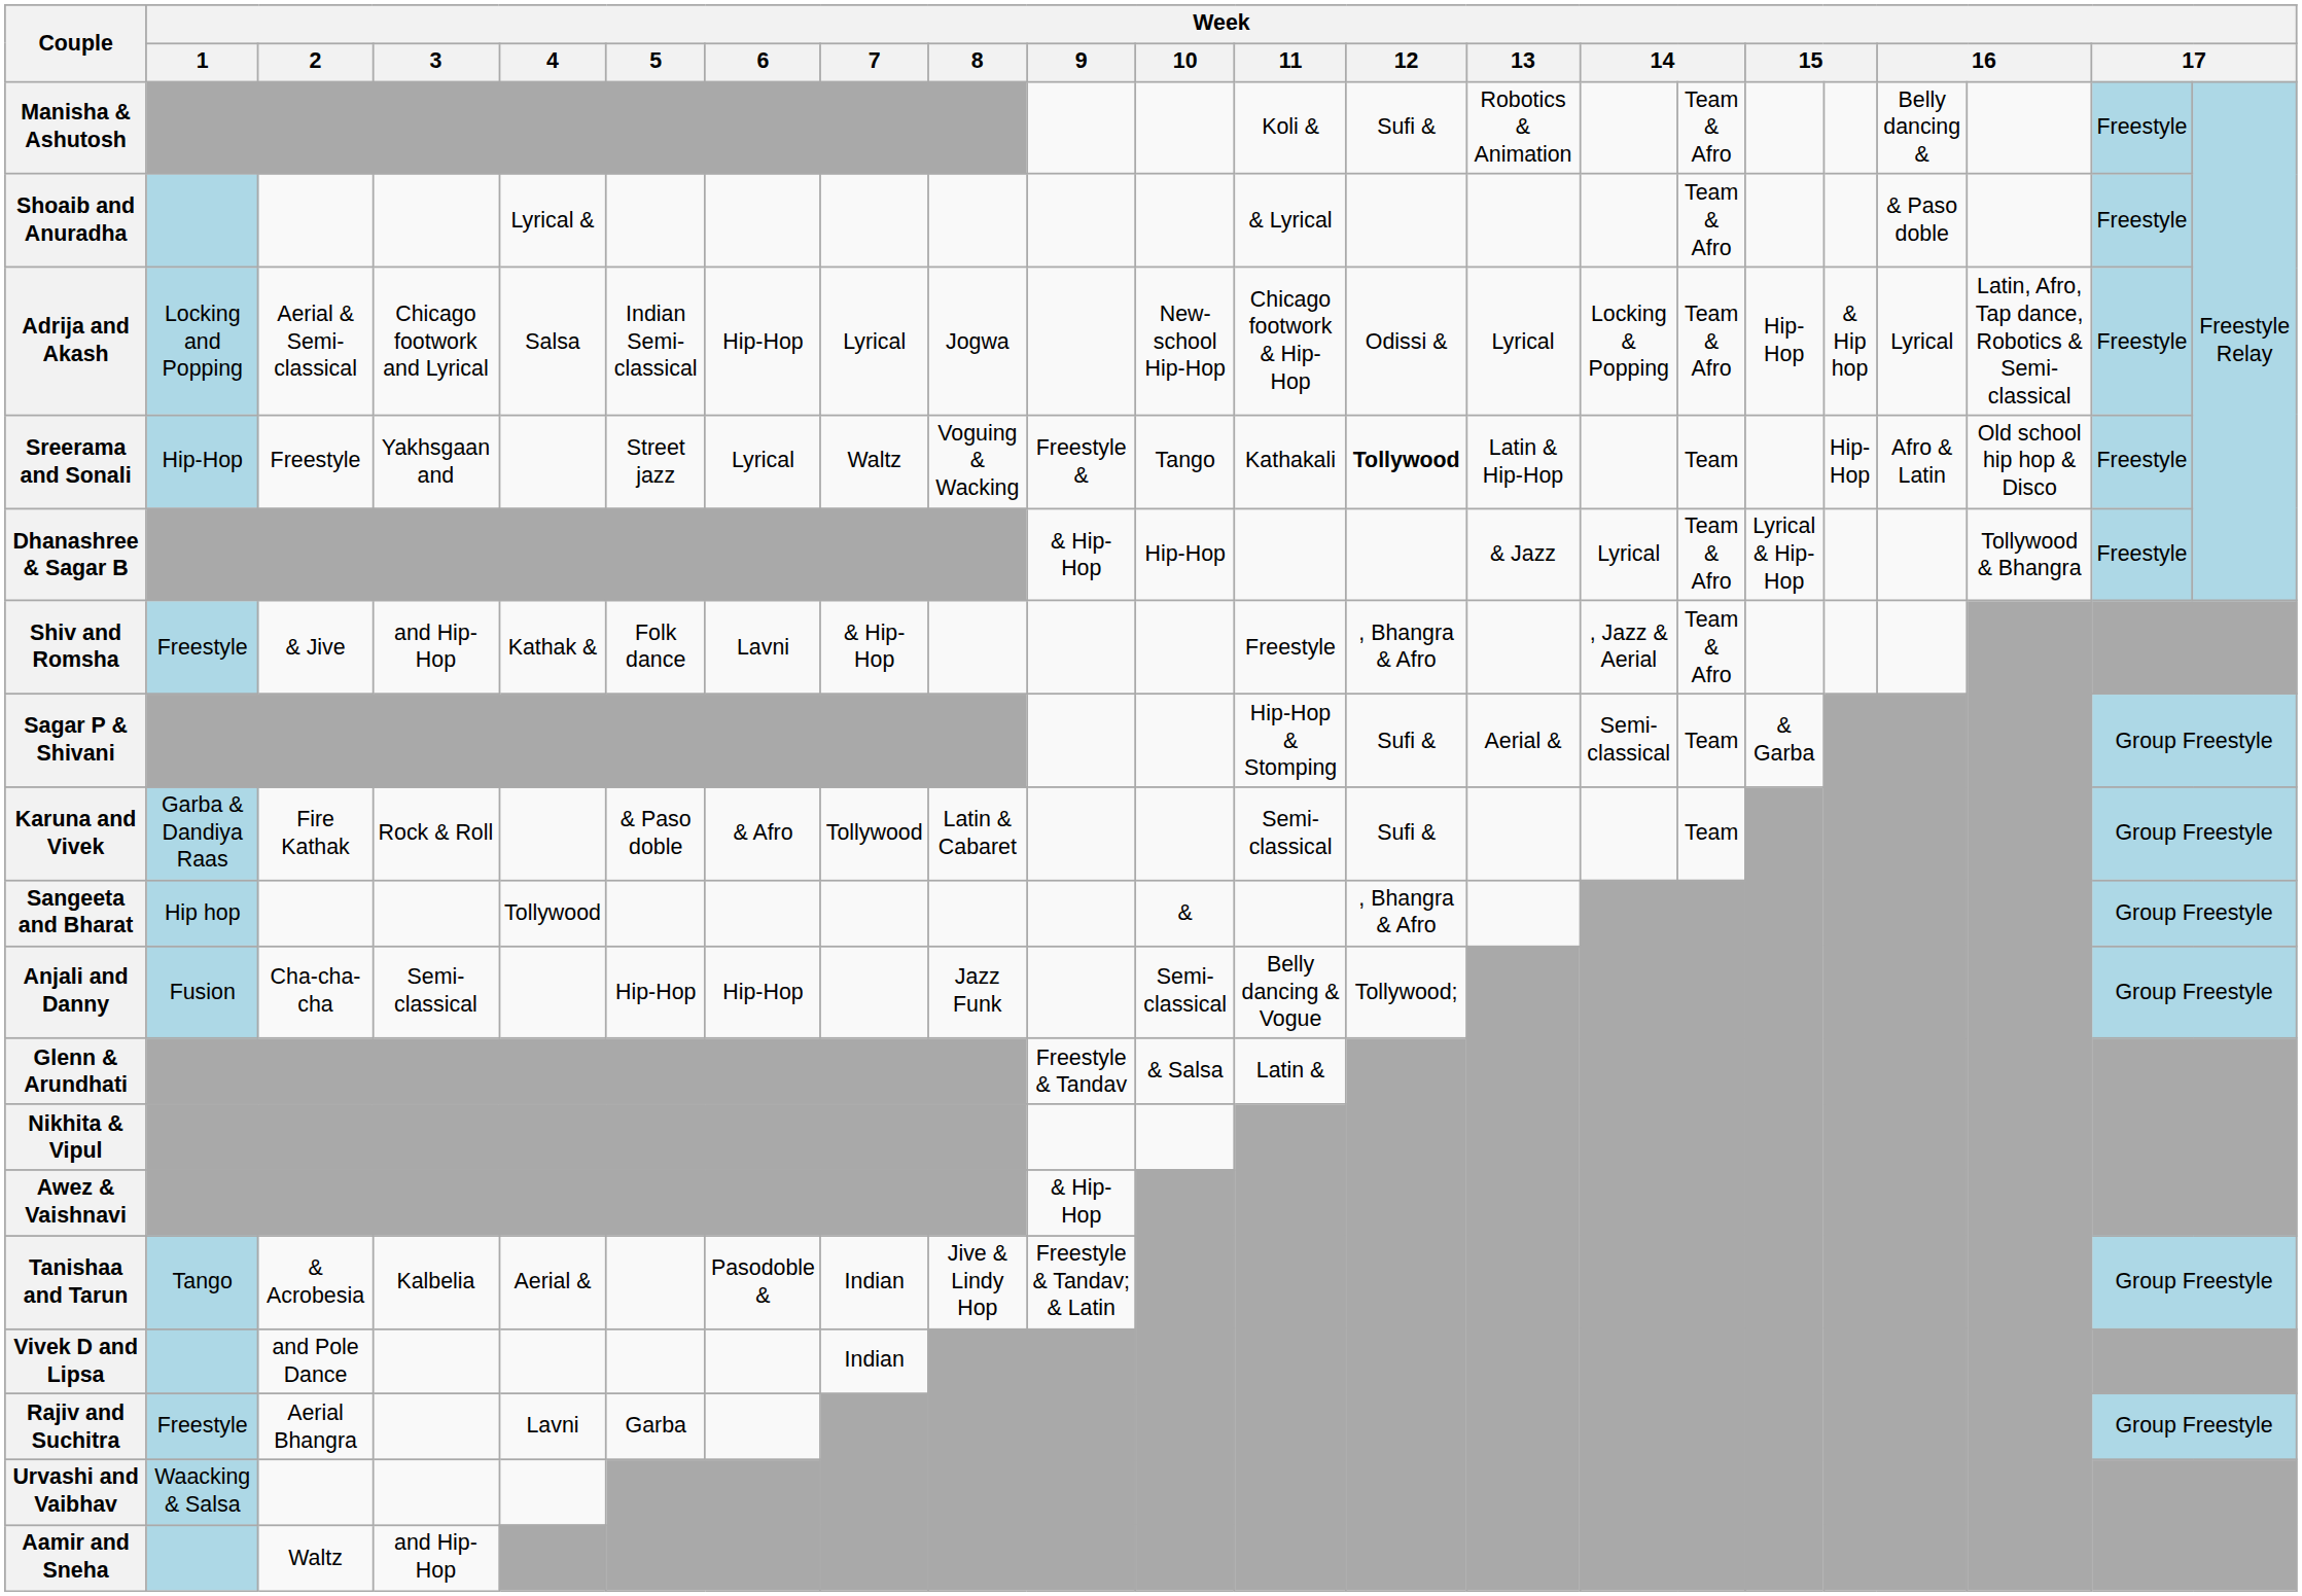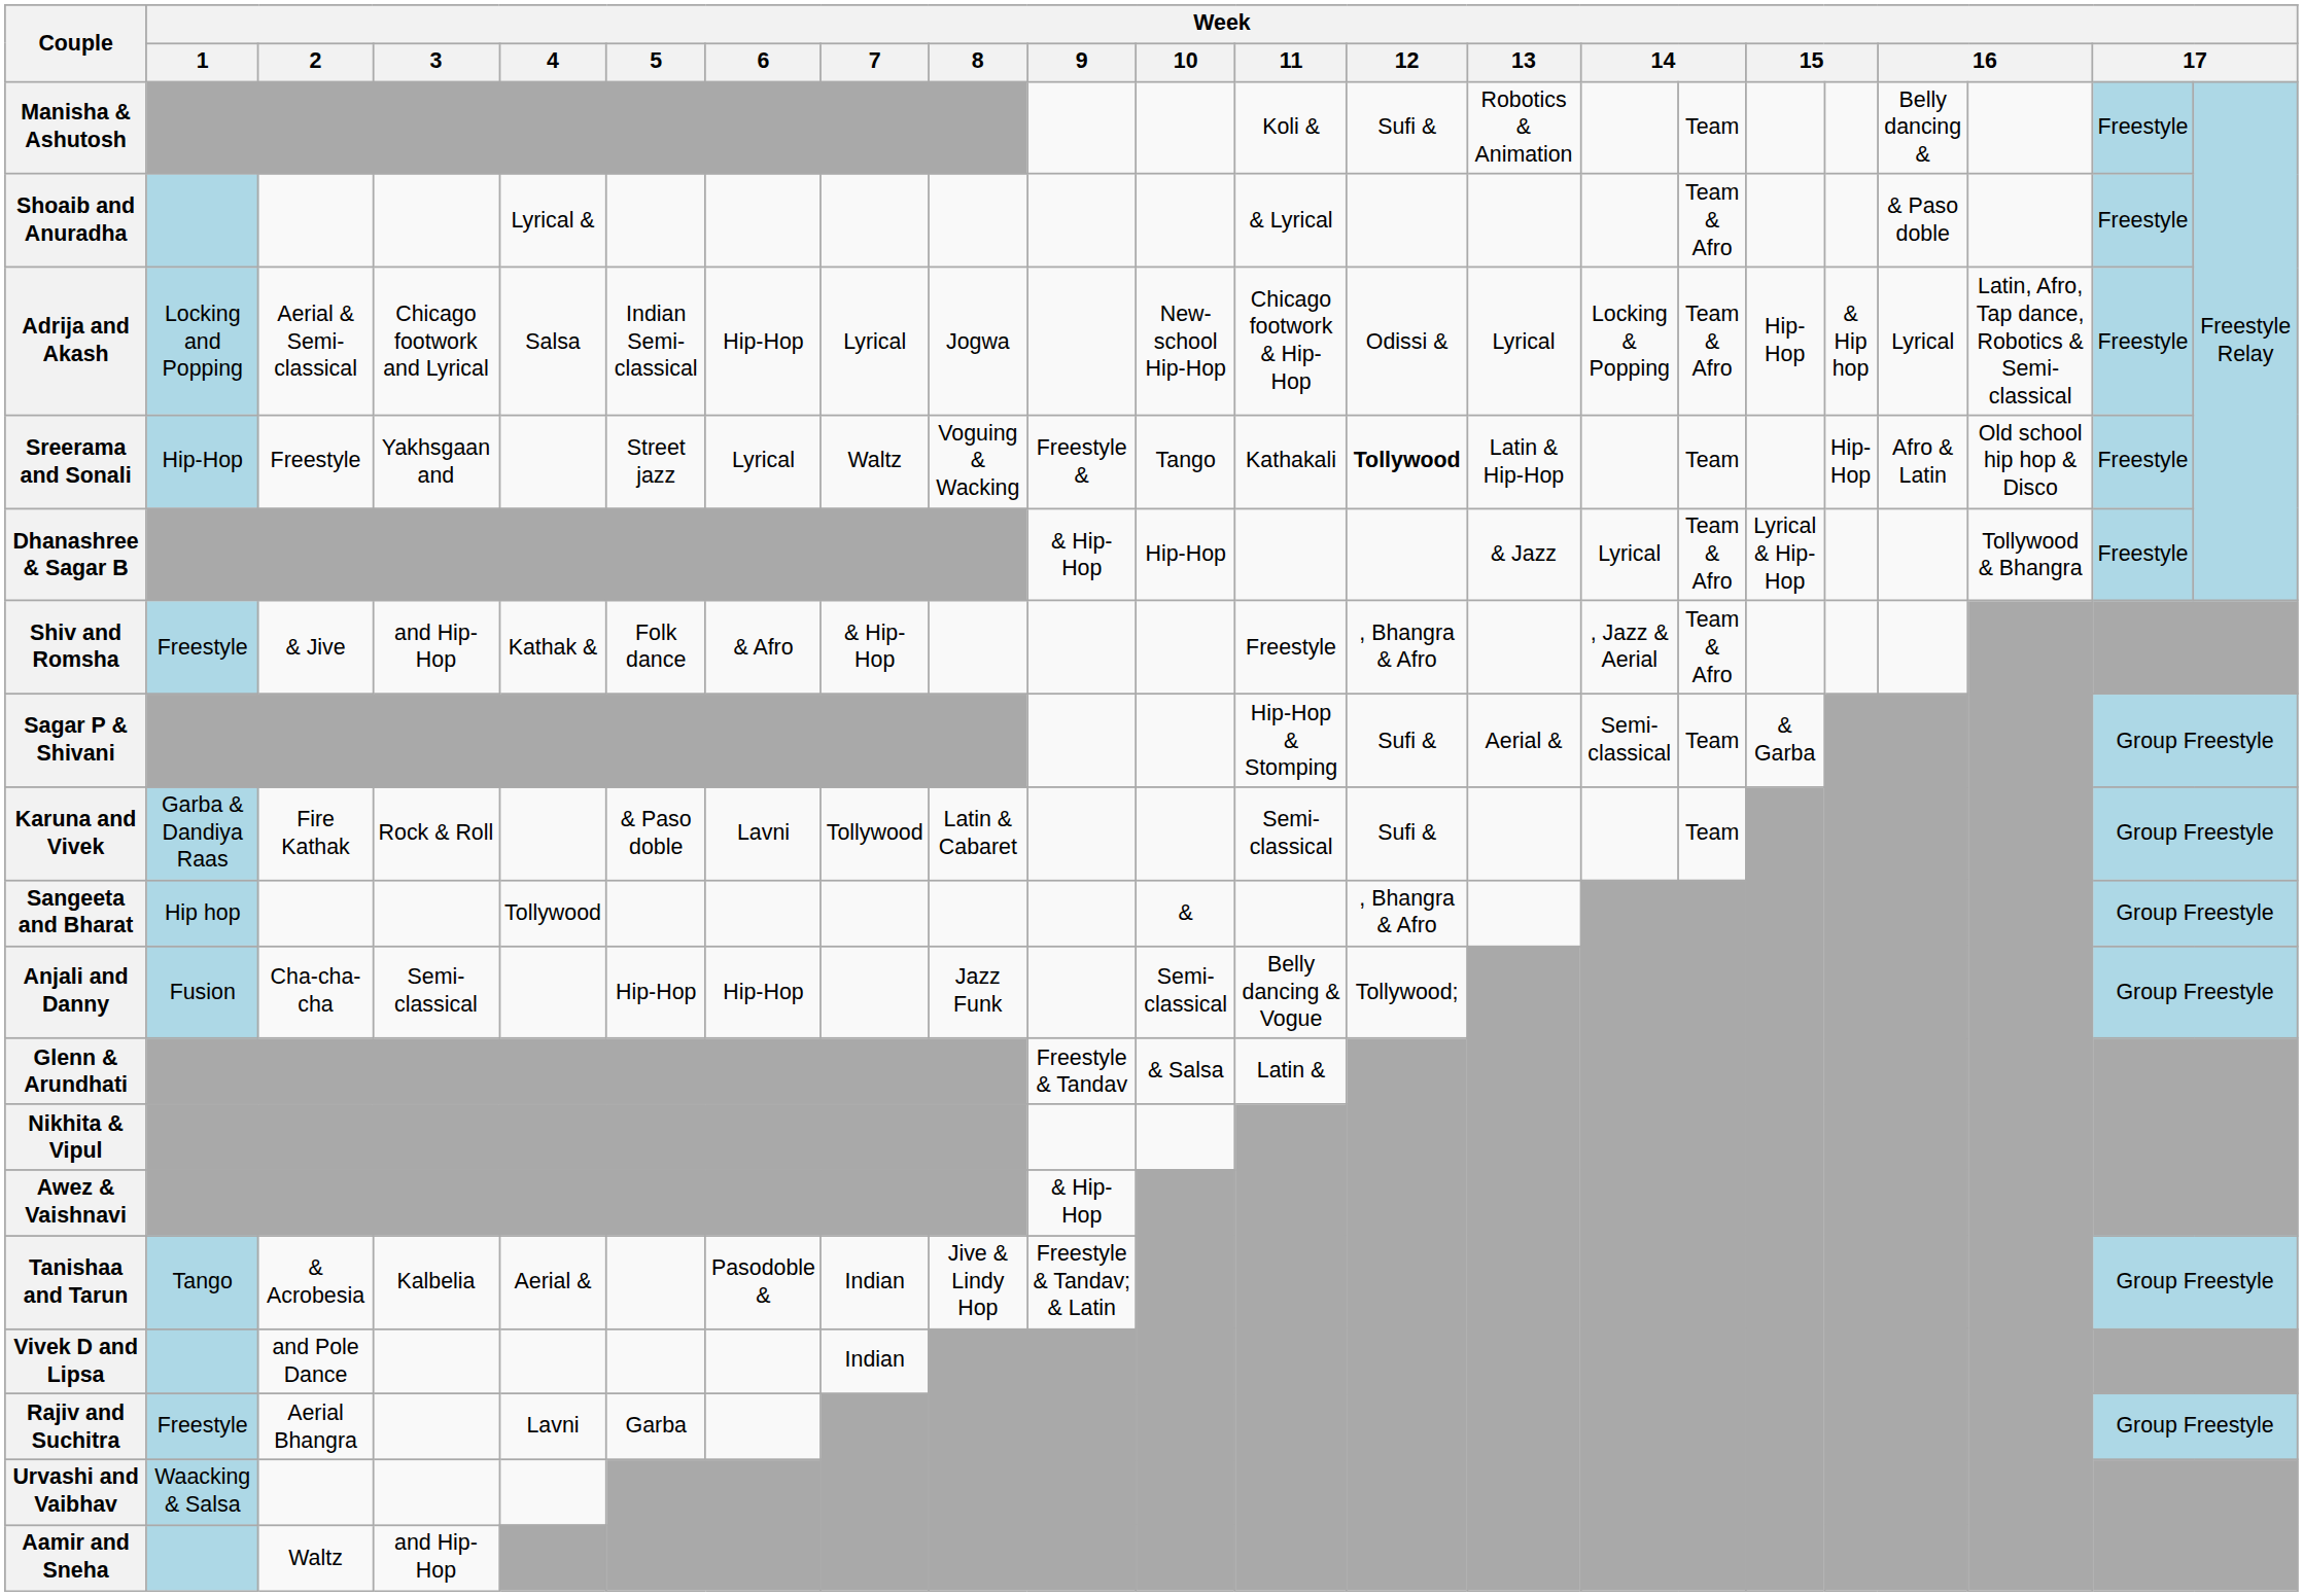 <table class="wikitable unsortable" style="text-align:center; font-size:75%; line-height:15px">
 <tr>
 <th rowspan="2">Couple</th>
 <th colspan="21">Week</th>
 </tr>
 <tr>
 <th>1</th>
 <th>2</th>
 <th>3</th>
 <th>4</th>
 <th>5</th>
 <th>6</th>
 <th>7</th>
 <th>8</th>
 <th>9</th>
 <th>10</th>
 <th>11</th>
 <th>12</th>
 <th>13</th>
 <th colspan="2">14</th>
 <th colspan="2">15</th>
 <th colspan="2">16</th>
 <th colspan="2">17</th>
 </tr>
 <tr>
 <th>Manisha & Ashutosh</th>
 <td colspan="8" bgcolor=darkgrey></td>
 <td></td>
 <td></td>
 <td>Koli & </td>
 <td>Sufi & </td>
 <td>Robotics & Animation</td>
 <td></td>
-<td>Team  & Afro</td>
+<td>Team </td>
 <td></td>
 <td></td>
 <td>Belly dancing & </td>
 <td></td>
 <td bgcolor=lightblue>Freestyle</td>
 <td rowspan="5" bgcolor=lightblue>Freestyle Relay</td>
 </tr>
 <tr>
 <th scope="row">Shoaib and Anuradha</th>
 <td bgcolor="lightblue"></td>
 <td></td>
 <td></td>
 <td>Lyrical & </td>
 <td></td>
 <td></td>
 <td></td>
 <td></td>
 <td></td>
 <td></td>
 <td> & Lyrical</td>
 <td></td>
 <td></td>
 <td></td>
 <td>Team  & Afro</td>
 <td></td>
 <td></td>
 <td> & Paso doble</td>
 <td></td>
 <td bgcolor=lightblue>Freestyle</td>
 </tr>
 <tr>
 <th scope="row">Adrija and Akash</th>
 <td bgcolor="lightblue">Locking and Popping</td>
 <td>Aerial & Semi-classical</td>
 <td>Chicago footwork and Lyrical</td>
 <td>Salsa</td>
 <td>Indian Semi-classical</td>
 <td>Hip-Hop</td>
 <td>Lyrical</td>
 <td>Jogwa</td>
 <td></td>
 <td>New-school Hip-Hop</td>
 <td>Chicago footwork & Hip-Hop</td>
 <td>Odissi & </td>
 <td>Lyrical</td>
 <td>Locking & Popping</td>
 <td>Team  & Afro</td>
 <td>Hip-Hop</td>
 <td> & Hip hop</td>
 <td>Lyrical</td>
 <td>Latin, Afro, Tap dance, Robotics & Semi-classical</td>
 <td bgcolor=lightblue>Freestyle</td>
 </tr>
 <tr>
 <th>Sreerama and Sonali</th>
 <td bgcolor="lightblue">Hip-Hop</td>
 <td>Freestyle</td>
 <td>Yakhsgaan and </td>
 <td></td>
 <td>Street jazz</td>
 <td>Lyrical</td>
 <td>Waltz</td>
 <td>Voguing & Wacking</td>
 <td>Freestyle & </td>
 <td>Tango</td>
 <td>Kathakali</td>
 <td><strong>Tollywood</strong></td>
 <td>Latin & Hip-Hop</td>
 <td></td>
 <td>Team </td>
 <td></td>
 <td>Hip-Hop</td>
 <td>Afro & Latin</td>
 <td>Old school hip hop & Disco</td>
 <td bgcolor=lightblue>Freestyle</td>
 </tr>
 <tr>
 <th>Dhanashree & Sagar B</th>
 <td colspan="8" bgcolor=darkgrey></td>
 <td> & Hip-Hop</td>
 <td>Hip-Hop</td>
 <td></td>
 <td></td>
 <td> & Jazz</td>
 <td>Lyrical</td>
 <td>Team  & Afro</td>
 <td>Lyrical & Hip-Hop</td>
 <td></td>
 <td></td>
 <td>Tollywood & Bhangra</td>
 <td bgcolor=lightblue>Freestyle</td>
 </tr>
 <tr>
 <th scope="row">Shiv and Romsha</th>
 <td bgcolor="lightblue">Freestyle</td>
 <td> & Jive</td>
 <td> and Hip-Hop</td>
 <td>Kathak & </td>
 <td>Folk dance</td>
-<td>Lavni</td>
+<td> & Afro</td>
 <td> & Hip-Hop</td>
 <td></td>
 <td></td>
 <td></td>
 <td>Freestyle</td>
 <td>, Bhangra & Afro</td>
 <td></td>
 <td>, Jazz & Aerial</td>
 <td>Team  & Afro</td>
 <td></td>
 <td></td>
 <td></td>
 <td rowspan="13" bgcolor="darkgrey"></td>
 <td colspan="2" bgcolor=darkgrey></td>
 </tr>
 <tr>
 <th>Sagar P & Shivani</th>
 <td colspan="8" bgcolor=darkgrey></td>
 <td></td>
 <td></td>
 <td>Hip-Hop & Stomping</td>
 <td>Sufi & </td>
 <td>Aerial & </td>
 <td>Semi-classical</td>
 <td>Team </td>
 <td> & Garba</td>
 <td colspan="2" rowspan="12" bgcolor=darkgrey></td>
 <td colspan="2" bgcolor=lightblue>Group Freestyle</td>
 </tr>
 <tr>
 <th scope="row">Karuna and Vivek</th>
 <td bgcolor="lightblue">Garba & Dandiya Raas</td>
 <td>Fire Kathak</td>
 <td>Rock & Roll</td>
 <td></td>
 <td> & Paso doble</td>
-<td> & Afro</td>
+<td>Lavni</td>
 <td>Tollywood</td>
 <td>Latin & Cabaret</td>
 <td></td>
 <td></td>
 <td>Semi-classical</td>
 <td>Sufi & </td>
 <td></td>
 <td></td>
 <td>Team </td>
 <td rowspan="11" bgcolor=darkgrey></td>
 <td colspan="2" bgcolor=lightblue>Group Freestyle</td>
 </tr>
 <tr>
 <th scope="row">Sangeeta and Bharat</th>
 <td bgcolor="lightblue">Hip hop</td>
 <td></td>
 <td></td>
 <td>Tollywood</td>
 <td></td>
 <td></td>
 <td></td>
 <td></td>
 <td></td>
 <td> & </td>
 <td></td>
 <td>, Bhangra & Afro</td>
 <td></td>
 <td colspan="2" rowspan="10" bgcolor=darkgrey></td>
 <td colspan="2" bgcolor=lightblue>Group Freestyle</td>
 </tr>
 <tr>
 <th scope="row">Anjali and Danny</th>
 <td bgcolor="lightblue">Fusion</td>
 <td>Cha-cha-cha</td>
 <td>Semi-classical</td>
 <td></td>
 <td>Hip-Hop</td>
 <td>Hip-Hop</td>
 <td></td>
 <td>Jazz Funk</td>
 <td></td>
 <td>Semi-classical</td>
 <td>Belly dancing & Vogue</td>
 <td>Tollywood; </td>
 <td rowspan="9" bgcolor=darkgrey></td>
 <td colspan="2" bgcolor=lightblue>Group Freestyle</td>
 </tr>
 <tr>
 <th>Glenn & Arundhati</th>
 <td colspan="8" bgcolor=darkgrey></td>
 <td>Freestyle & Tandav</td>
 <td> & Salsa</td>
 <td>Latin & </td>
 <td rowspan="8" bgcolor=darkgrey></td>
 <td colspan="2" rowspan="3" bgcolor=darkgrey></td>
 </tr>
 <tr>
 <th>Nikhita & Vipul</th>
 <td colspan="8" bgcolor=darkgrey></td>
 <td></td>
 <td></td>
 <td rowspan="7" bgcolor=darkgrey></td>
 </tr>
 <tr>
 <th>Awez & Vaishnavi</th>
 <td colspan="8" bgcolor=darkgrey></td>
 <td> & Hip-Hop</td>
 <td rowspan="6" bgcolor="darkgrey"></td>
 </tr>
 <tr>
 <th scope="row">Tanishaa and Tarun</th>
 <td bgcolor="lightblue">Tango</td>
 <td> & Acrobesia</td>
 <td>Kalbelia</td>
 <td>Aerial & </td>
 <td></td>
 <td>Pasodoble & </td>
 <td>Indian </td>
 <td>Jive & Lindy Hop</td>
 <td>Freestyle & Tandav;  & Latin</td>
 <td colspan="2" bgcolor=lightblue>Group Freestyle</td>
 </tr>
 <tr>
 <th scope="row">Vivek D and Lipsa</th>
 <td bgcolor="lightblue"></td>
 <td> and Pole Dance</td>
 <td></td>
 <td></td>
 <td></td>
 <td></td>
 <td>Indian </td>
 <td colspan="2" rowspan="4" bgcolor=darkgrey></td>
 <td colspan="2" bgcolor=darkgrey></td>
 </tr>
 <tr>
 <th scope="row">Rajiv and Suchitra</th>
 <td bgcolor="lightblue">Freestyle</td>
 <td>Aerial Bhangra</td>
 <td></td>
 <td>Lavni</td>
 <td>Garba</td>
 <td></td>
 <td rowspan="3" bgcolor=darkgrey></td>
 <td colspan="2" bgcolor=lightblue>Group Freestyle</td>
 </tr>
 <tr>
 <th scope="row">Urvashi and Vaibhav</th>
 <td bgcolor="lightblue">Waacking & Salsa</td>
 <td></td>
 <td></td>
 <td></td>
 <td colspan="2" rowspan="2" bgcolor=darkgrey></td>
 <td colspan="2" rowspan="2" bgcolor=darkgrey></td>
 </tr>
 <tr>
 <th scope="row">Aamir and Sneha</th>
 <td bgcolor="lightblue"></td>
 <td>Waltz</td>
 <td> and Hip-Hop</td>
 <td bgcolor=darkgrey></td>
 </tr>
 </table>
